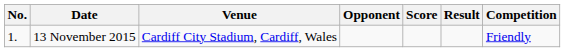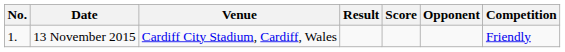 <table class="wikitable">
 <tr>
 <th>No.</th>
 <th>Date</th>
 <th>Venue</th>
+<th>Result</th>
+<th>Score</th>
 <th>Opponent</th>
-<th>Score</th>
-<th>Result</th>
 <th>Competition</th>
 </tr>
 <tr>
 <td>1.</td>
 <td>13 November 2015</td>
 <td><a href='#'>Cardiff City Stadium</a>, <a href='#'>Cardiff</a>, Wales</td>
 <td></td>
 <td></td>
 <td></td>
 <td><a href='#'>Friendly</a></td>
 </tr>
 </table>
